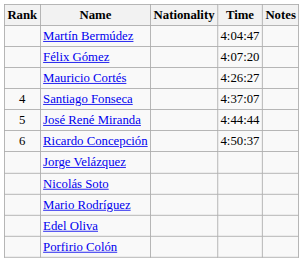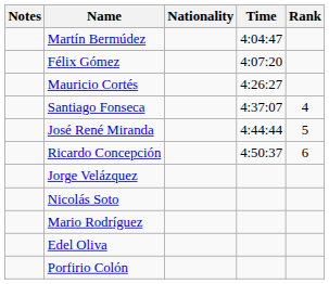 <table class="wikitable sortable" style="text-align:center;font-size:95%">
 <tr>
-<th>Rank</th>
+<th>Notes</th>
 <th>Name</th>
 <th>Nationality</th>
 <th>Time</th>
-<th>Notes</th>
+<th>Rank</th>
 </tr>
 <tr>
 <td></td>
 <td align=left><a href='#'>Martín Bermúdez</a></td>
 <td align=left></td>
 <td>4:04:47</td>
 <td></td>
 </tr>
 <tr>
 <td></td>
 <td align=left><a href='#'>Félix Gómez</a></td>
 <td align=left></td>
 <td>4:07:20</td>
 <td></td>
 </tr>
 <tr>
 <td></td>
 <td align=left><a href='#'>Mauricio Cortés</a></td>
 <td align=left></td>
 <td>4:26:27</td>
 <td></td>
 </tr>
 <tr>
-<td>4</td>
+<td></td>
 <td align=left><a href='#'>Santiago Fonseca</a></td>
 <td align=left></td>
 <td>4:37:07</td>
-<td></td>
+<td>4</td>
 </tr>
 <tr>
-<td>5</td>
+<td></td>
 <td align=left><a href='#'>José René Miranda</a></td>
 <td align=left></td>
 <td>4:44:44</td>
-<td></td>
+<td>5</td>
 </tr>
 <tr>
-<td>6</td>
+<td></td>
 <td align=left><a href='#'>Ricardo Concepción</a></td>
 <td align=left></td>
 <td>4:50:37</td>
-<td></td>
+<td>6</td>
 </tr>
 <tr>
 <td></td>
 <td align=left><a href='#'>Jorge Velázquez</a></td>
 <td align=left></td>
 <td></td>
 <td></td>
 </tr>
 <tr>
 <td></td>
 <td align=left><a href='#'>Nicolás Soto</a></td>
 <td align=left></td>
 <td></td>
 <td></td>
 </tr>
 <tr>
 <td></td>
 <td align=left><a href='#'>Mario Rodríguez</a></td>
 <td align=left></td>
 <td></td>
 <td></td>
 </tr>
 <tr>
 <td></td>
 <td align=left><a href='#'>Edel Oliva</a></td>
 <td align=left></td>
 <td></td>
 <td></td>
 </tr>
 <tr>
 <td></td>
 <td align=left><a href='#'>Porfirio Colón</a></td>
 <td align=left></td>
 <td></td>
 <td></td>
 </tr>
 </table>
